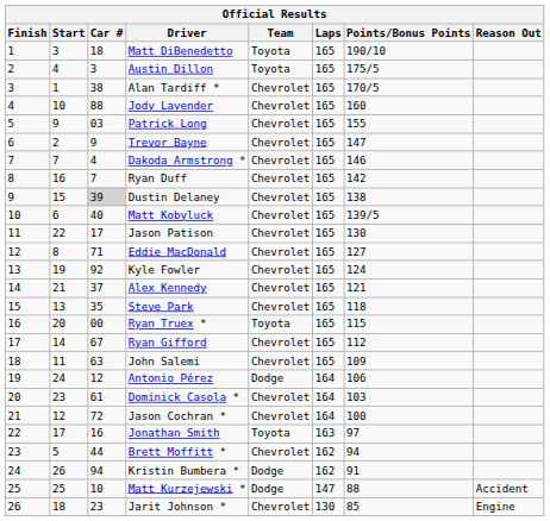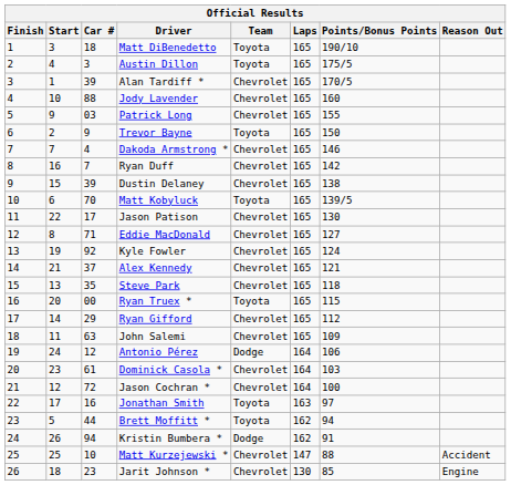 <table class="wikitable" style="font-size: 90%;">
 <tr>
 <th colspan=9>Official Results</th>
 </tr>
 <tr>
 <th>Finish</th>
 <th>Start</th>
 <th>Car #</th>
 <th>Driver</th>
 <th>Team</th>
 <th>Laps</th>
 <th>Points/Bonus Points</th>
 <th>Reason Out</th>
 </tr>
 <tr>
 <td>1</td>
 <td>3</td>
 <td>18</td>
 <td><a href='#'>Matt DiBenedetto</a></td>
 <td>Toyota</td>
 <td>165</td>
 <td>190/10</td>
 <td></td>
 </tr>
 <tr>
 <td>2</td>
 <td>4</td>
 <td>3</td>
 <td><a href='#'>Austin Dillon</a></td>
 <td>Toyota</td>
 <td>165</td>
 <td>175/5</td>
 <td></td>
 </tr>
 <tr>
 <td>3</td>
 <td>1</td>
-<td>38</td>
+<td>39</td>
 <td>Alan Tardiff *</td>
 <td>Chevrolet</td>
 <td>165</td>
 <td>170/5</td>
 <td></td>
 </tr>
 <tr>
 <td>4</td>
 <td>10</td>
 <td>88</td>
 <td><a href='#'>Jody Lavender</a></td>
 <td>Chevrolet</td>
 <td>165</td>
 <td>160</td>
 <td></td>
 </tr>
 <tr>
 <td>5</td>
 <td>9</td>
 <td>03</td>
 <td><a href='#'>Patrick Long</a></td>
 <td>Chevrolet</td>
 <td>165</td>
 <td>155</td>
 <td></td>
 </tr>
 <tr>
 <td>6</td>
 <td>2</td>
 <td>9</td>
 <td><a href='#'>Trevor Bayne</a></td>
-<td>Chevrolet</td>
+<td>Toyota</td>
 <td>165</td>
-<td>147</td>
+<td>150</td>
 <td></td>
 </tr>
 <tr>
 <td>7</td>
 <td>7</td>
 <td>4</td>
 <td><a href='#'>Dakoda Armstrong</a> *</td>
 <td>Chevrolet</td>
 <td>165</td>
 <td>146</td>
 <td></td>
 </tr>
 <tr>
 <td>8</td>
 <td>16</td>
 <td>7</td>
 <td>Ryan Duff</td>
 <td>Chevrolet</td>
 <td>165</td>
 <td>142</td>
 <td></td>
 </tr>
 <tr>
 <td>9</td>
 <td>15</td>
-<td style="background: lightgrey;">39</td>
+<td>39</td>
 <td>Dustin Delaney</td>
 <td>Chevrolet</td>
 <td>165</td>
 <td>138</td>
 <td></td>
 </tr>
 <tr>
 <td>10</td>
 <td>6</td>
-<td>40</td>
+<td>70</td>
 <td><a href='#'>Matt Kobyluck</a></td>
-<td>Chevrolet</td>
+<td>Toyota</td>
 <td>165</td>
 <td>139/5</td>
 <td></td>
 </tr>
 <tr>
 <td>11</td>
 <td>22</td>
 <td>17</td>
 <td>Jason Patison</td>
 <td>Chevrolet</td>
 <td>165</td>
 <td>130</td>
 <td></td>
 </tr>
 <tr>
 <td>12</td>
 <td>8</td>
 <td>71</td>
 <td><a href='#'>Eddie MacDonald</a></td>
 <td>Chevrolet</td>
 <td>165</td>
 <td>127</td>
 <td></td>
 </tr>
 <tr>
 <td>13</td>
 <td>19</td>
 <td>92</td>
 <td>Kyle Fowler</td>
 <td>Chevrolet</td>
 <td>165</td>
 <td>124</td>
 <td></td>
 </tr>
 <tr>
 <td>14</td>
 <td>21</td>
 <td>37</td>
 <td><a href='#'>Alex Kennedy</a></td>
 <td>Chevrolet</td>
 <td>165</td>
 <td>121</td>
 <td></td>
 </tr>
 <tr>
 <td>15</td>
 <td>13</td>
 <td>35</td>
 <td><a href='#'>Steve Park</a></td>
 <td>Chevrolet</td>
 <td>165</td>
 <td>118</td>
 <td></td>
 </tr>
 <tr>
 <td>16</td>
 <td>20</td>
 <td>00</td>
 <td><a href='#'>Ryan Truex</a> *</td>
 <td>Toyota</td>
 <td>165</td>
 <td>115</td>
 <td></td>
 </tr>
 <tr>
 <td>17</td>
 <td>14</td>
-<td>67</td>
+<td>29</td>
 <td><a href='#'>Ryan Gifford</a></td>
 <td>Chevrolet</td>
 <td>165</td>
 <td>112</td>
 <td></td>
 </tr>
 <tr>
 <td>18</td>
 <td>11</td>
 <td>63</td>
 <td>John Salemi</td>
 <td>Chevrolet</td>
 <td>165</td>
 <td>109</td>
 <td></td>
 </tr>
 <tr>
 <td>19</td>
 <td>24</td>
 <td>12</td>
 <td><a href='#'>Antonio Pérez</a></td>
 <td>Dodge</td>
 <td>164</td>
 <td>106</td>
 <td></td>
 </tr>
 <tr>
 <td>20</td>
 <td>23</td>
 <td>61</td>
 <td><a href='#'>Dominick Casola</a> *</td>
 <td>Chevrolet</td>
 <td>164</td>
 <td>103</td>
 <td></td>
 </tr>
 <tr>
 <td>21</td>
 <td>12</td>
 <td>72</td>
 <td>Jason Cochran *</td>
 <td>Chevrolet</td>
 <td>164</td>
 <td>100</td>
 <td></td>
 </tr>
 <tr>
 <td>22</td>
 <td>17</td>
 <td>16</td>
 <td><a href='#'>Jonathan Smith</a></td>
 <td>Toyota</td>
 <td>163</td>
 <td>97</td>
 <td></td>
 </tr>
 <tr>
 <td>23</td>
 <td>5</td>
 <td>44</td>
 <td><a href='#'>Brett Moffitt</a> *</td>
-<td>Chevrolet</td>
+<td>Toyota</td>
 <td>162</td>
 <td>94</td>
 <td></td>
 </tr>
 <tr>
 <td>24</td>
 <td>26</td>
 <td>94</td>
 <td>Kristin Bumbera *</td>
 <td>Dodge</td>
 <td>162</td>
 <td>91</td>
 <td></td>
 </tr>
 <tr>
 <td>25</td>
 <td>25</td>
 <td>10</td>
 <td><a href='#'>Matt Kurzejewski</a> *</td>
-<td>Dodge</td>
+<td>Chevrolet</td>
 <td>147</td>
 <td>88</td>
 <td>Accident</td>
 </tr>
 <tr>
 <td>26</td>
 <td>18</td>
 <td>23</td>
 <td>Jarit Johnson *</td>
 <td>Chevrolet</td>
 <td>130</td>
 <td>85</td>
 <td>Engine</td>
 </tr>
 </table>
